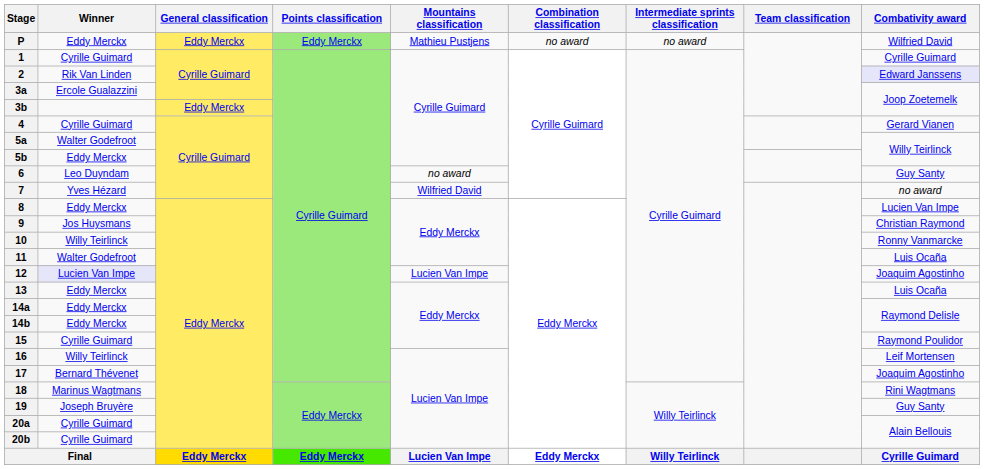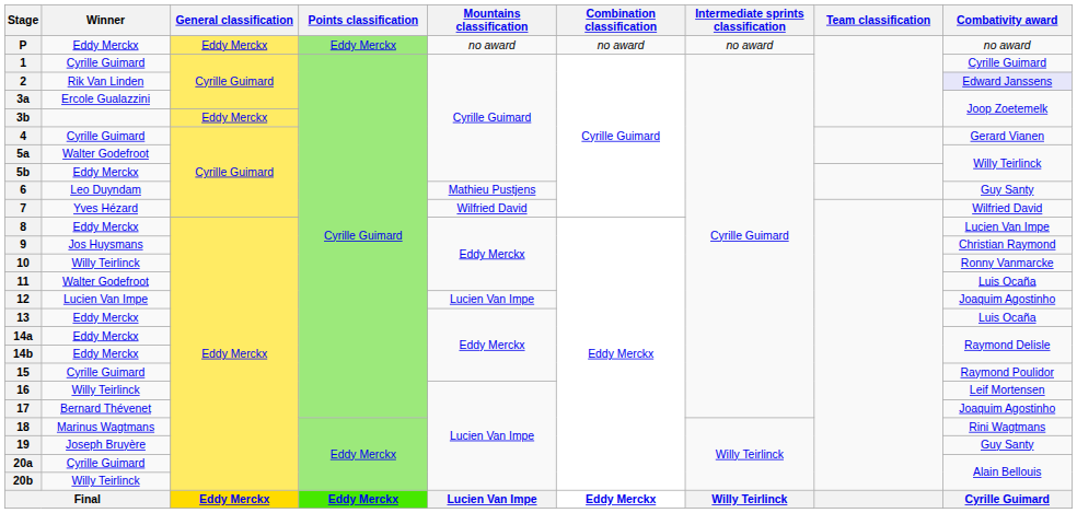 <table class="wikitable" style="text-align:center; font-size:smaller; clear:both;">
 <tr>
 <th scope="col" style="width:1%;">Stage</th>
 <th scope="col" style="width:12%;">Winner</th>
 <th scope="col" style="width:12%;"><a href='#'>General classification</a><br></th>
 <th scope="col" style="width:12%;"><a href='#'>Points classification</a><br></th>
 <th scope="col" style="width:12%;"><a href='#'>Mountains classification</a></th>
 <th scope="col" style="width:12%;"><a href='#'>Combination classification</a><br></th>
 <th scope="col" style="width:12%;"><a href='#'>Intermediate sprints classification</a></th>
 <th scope="col" style="width:12%;"><a href='#'>Team classification</a></th>
 <th scope="col" style="width:12%;"><a href='#'>Combativity award</a></th>
 </tr>
 <tr>
 <th scope="row">P</th>
 <td><a href='#'>Eddy Merckx</a></td>
 <td style="background:#FFEB64;"><a href='#'>Eddy Merckx</a></td>
 <td style="background:#9CE97B;"><a href='#'>Eddy Merckx</a></td>
-<td><a href='#'>Mathieu Pustjens</a></td>
+<td><em>no award</em></td>
 <td><em>no award</em></td>
 <td><em>no award</em></td>
 <td rowspan="5"></td>
-<td><a href='#'>Wilfried David</a></td>
+<td><em>no award</em></td>
 </tr>
 <tr>
 <th scope="row">1</th>
 <td><a href='#'>Cyrille Guimard</a></td>
 <td style="background:#FFEB64;" rowspan="3"><a href='#'>Cyrille Guimard</a></td>
 <td style="background:#9CE97B;" rowspan="20"><a href='#'>Cyrille Guimard</a></td>
 <td rowspan="7"><a href='#'>Cyrille Guimard</a></td>
 <td style="background:white;" rowspan="9"><a href='#'>Cyrille Guimard</a></td>
 <td rowspan="20"><a href='#'>Cyrille Guimard</a></td>
 <td><a href='#'>Cyrille Guimard</a></td>
 </tr>
 <tr>
 <th scope="row">2</th>
 <td><a href='#'>Rik Van Linden</a></td>
 <td style="background: lavender;"><a href='#'>Edward Janssens</a></td>
 </tr>
 <tr>
 <th scope="row">3a</th>
 <td><a href='#'>Ercole Gualazzini</a></td>
 <td rowspan="2"><a href='#'>Joop Zoetemelk</a></td>
 </tr>
 <tr>
 <th scope="row">3b</th>
 <td></td>
 <td style="background:#FFEB64;"><a href='#'>Eddy Merckx</a></td>
 </tr>
 <tr>
 <th scope="row">4</th>
 <td><a href='#'>Cyrille Guimard</a></td>
 <td style="background:#FFEB64;" rowspan="5"><a href='#'>Cyrille Guimard</a></td>
 <td rowspan="2"></td>
 <td><a href='#'>Gerard Vianen</a></td>
 </tr>
 <tr>
 <th scope="row">5a</th>
 <td><a href='#'>Walter Godefroot</a></td>
 <td rowspan="2"><a href='#'>Willy Teirlinck</a></td>
 </tr>
 <tr>
 <th scope="row">5b</th>
 <td><a href='#'>Eddy Merckx</a></td>
 <td rowspan="2"></td>
 </tr>
 <tr>
 <th scope="row">6</th>
 <td><a href='#'>Leo Duyndam</a></td>
-<td><em>no award</em></td>
+<td><a href='#'>Mathieu Pustjens</a></td>
 <td><a href='#'>Guy Santy</a></td>
 </tr>
 <tr>
 <th scope="row">7</th>
 <td><a href='#'>Yves Hézard</a></td>
 <td><a href='#'>Wilfried David</a></td>
 <td rowspan="16"></td>
-<td><em>no award</em></td>
+<td><a href='#'>Wilfried David</a></td>
 </tr>
 <tr>
 <th scope="row">8</th>
 <td><a href='#'>Eddy Merckx</a></td>
 <td style="background:#FFEB64;" rowspan="15"><a href='#'>Eddy Merckx</a></td>
 <td rowspan="4"><a href='#'>Eddy Merckx</a></td>
 <td style="background:white;" rowspan="15"><a href='#'>Eddy Merckx</a></td>
 <td><a href='#'>Lucien Van Impe</a></td>
 </tr>
 <tr>
 <th scope="row">9</th>
 <td><a href='#'>Jos Huysmans</a></td>
 <td><a href='#'>Christian Raymond</a></td>
 </tr>
 <tr>
 <th scope="row">10</th>
 <td><a href='#'>Willy Teirlinck</a></td>
 <td><a href='#'>Ronny Vanmarcke</a></td>
 </tr>
 <tr>
 <th scope="row">11</th>
 <td><a href='#'>Walter Godefroot</a></td>
 <td><a href='#'>Luis Ocaña</a></td>
 </tr>
 <tr>
 <th scope="row">12</th>
-<td style="background: lavender;"><a href='#'>Lucien Van Impe</a></td>
+<td><a href='#'>Lucien Van Impe</a></td>
 <td><a href='#'>Lucien Van Impe</a></td>
 <td><a href='#'>Joaquim Agostinho</a></td>
 </tr>
 <tr>
 <th scope="row">13</th>
 <td><a href='#'>Eddy Merckx</a></td>
 <td rowspan="4"><a href='#'>Eddy Merckx</a></td>
 <td><a href='#'>Luis Ocaña</a></td>
 </tr>
 <tr>
 <th scope="row">14a</th>
 <td><a href='#'>Eddy Merckx</a></td>
 <td rowspan="2"><a href='#'>Raymond Delisle</a></td>
 </tr>
 <tr>
 <th scope="row">14b</th>
 <td><a href='#'>Eddy Merckx</a></td>
 </tr>
 <tr>
 <th scope="row">15</th>
 <td><a href='#'>Cyrille Guimard</a></td>
 <td><a href='#'>Raymond Poulidor</a></td>
 </tr>
 <tr>
 <th scope="row">16</th>
 <td><a href='#'>Willy Teirlinck</a></td>
 <td rowspan="6"><a href='#'>Lucien Van Impe</a></td>
 <td><a href='#'>Leif Mortensen</a></td>
 </tr>
 <tr>
 <th scope="row">17</th>
 <td><a href='#'>Bernard Thévenet</a></td>
 <td><a href='#'>Joaquim Agostinho</a></td>
 </tr>
 <tr>
 <th scope="row">18</th>
 <td><a href='#'>Marinus Wagtmans</a></td>
 <td style="background:#9CE97B;" rowspan="4"><a href='#'>Eddy Merckx</a></td>
 <td rowspan="4"><a href='#'>Willy Teirlinck</a></td>
 <td><a href='#'>Rini Wagtmans</a></td>
 </tr>
 <tr>
 <th scope="row">19</th>
 <td><a href='#'>Joseph Bruyère</a></td>
 <td><a href='#'>Guy Santy</a></td>
 </tr>
 <tr>
 <th scope="row">20a</th>
 <td><a href='#'>Cyrille Guimard</a></td>
 <td rowspan="2"><a href='#'>Alain Bellouis</a></td>
 </tr>
 <tr>
 <th scope="row">20b</th>
-<td><a href='#'>Cyrille Guimard</a></td>
+<td><a href='#'>Willy Teirlinck</a></td>
 </tr>
 <tr>
 <th colspan="2">Final</th>
 <th style="background:#FFDB00;"><a href='#'>Eddy Merckx</a></th>
 <th style="background:#46E800;"><a href='#'>Eddy Merckx</a></th>
 <th><a href='#'>Lucien Van Impe</a></th>
 <th style="background:white;"><a href='#'>Eddy Merckx</a></th>
 <th><a href='#'>Willy Teirlinck</a></th>
 <th></th>
 <th><a href='#'>Cyrille Guimard</a></th>
 </tr>
 </table>
